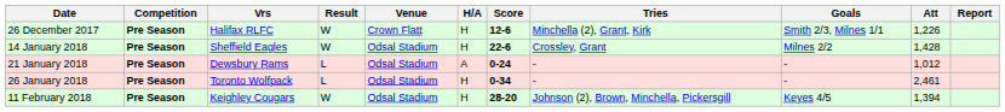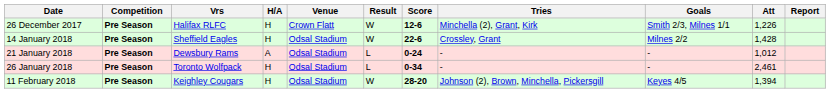 <table class="wikitable"  style="font-size:85%; width:100%;">
 <tr>
 <th>Date</th>
 <th>Competition</th>
 <th>Vrs</th>
+<th>H/A</th>
+<th>Venue</th>
 <th>Result</th>
-<th>Venue</th>
-<th>H/A</th>
 <th>Score</th>
 <th>Tries</th>
 <th>Goals</th>
 <th>Att</th>
 <th>Report</th>
 </tr>
 <tr style="background:#ddffdd;" width=20 | >
 <td>26 December 2017</td>
 <td><strong>Pre Season</strong></td>
 <td><a href='#'>Halifax RLFC</a></td>
+<td>H</td>
+<td><a href='#'>Crown Flatt</a></td>
 <td>W</td>
-<td><a href='#'>Crown Flatt</a></td>
-<td>H</td>
 <td><strong>12-6</strong></td>
 <td><a href='#'>Minchella</a> (2), <a href='#'>Grant</a>, <a href='#'>Kirk</a></td>
 <td><a href='#'>Smith</a> 2/3, <a href='#'>Milnes</a> 1/1</td>
 <td>1,226</td>
 <td></td>
 </tr>
 <tr style="background:#ddffdd;" width=20 | >
 <td>14 January 2018</td>
 <td><strong>Pre Season</strong></td>
 <td><a href='#'>Sheffield Eagles</a></td>
+<td>H</td>
+<td><a href='#'>Odsal Stadium</a></td>
 <td>W</td>
-<td><a href='#'>Odsal Stadium</a></td>
-<td>H</td>
 <td><strong>22-6</strong></td>
 <td><a href='#'>Crossley</a>, <a href='#'>Grant</a></td>
 <td><a href='#'>Milnes</a> 2/2</td>
 <td>1,428</td>
 <td></td>
 </tr>
 <tr style="background:#ffdddd;" width=20 | >
 <td>21 January 2018</td>
 <td><strong>Pre Season</strong></td>
 <td><a href='#'>Dewsbury Rams</a></td>
+<td>A</td>
+<td><a href='#'>Odsal Stadium</a></td>
 <td>L</td>
-<td><a href='#'>Odsal Stadium</a></td>
-<td>A</td>
 <td><strong>0-24</strong></td>
 <td>-</td>
 <td>-</td>
 <td>1,012</td>
 <td></td>
 </tr>
 <tr style="background:#ffdddd;" width=20 | >
 <td>26 January 2018</td>
 <td><strong>Pre Season</strong></td>
 <td><a href='#'>Toronto Wolfpack</a></td>
+<td>H</td>
+<td><a href='#'>Odsal Stadium</a></td>
 <td>L</td>
-<td><a href='#'>Odsal Stadium</a></td>
-<td>H</td>
 <td><strong>0-34</strong></td>
 <td>-</td>
 <td>-</td>
 <td>2,461</td>
 <td></td>
 </tr>
 <tr style="background:#ddffdd;" width=20 | >
 <td>11 February 2018</td>
 <td><strong>Pre Season</strong></td>
 <td><a href='#'>Keighley Cougars</a></td>
+<td>H</td>
+<td><a href='#'>Odsal Stadium</a></td>
 <td>W</td>
-<td><a href='#'>Odsal Stadium</a></td>
-<td>H</td>
 <td><strong>28-20</strong></td>
 <td><a href='#'>Johnson</a> (2), <a href='#'>Brown</a>, <a href='#'>Minchella</a>, <a href='#'>Pickersgill</a></td>
 <td><a href='#'>Keyes</a> 4/5</td>
 <td>1,394</td>
 <td></td>
 </tr>
 </table>
